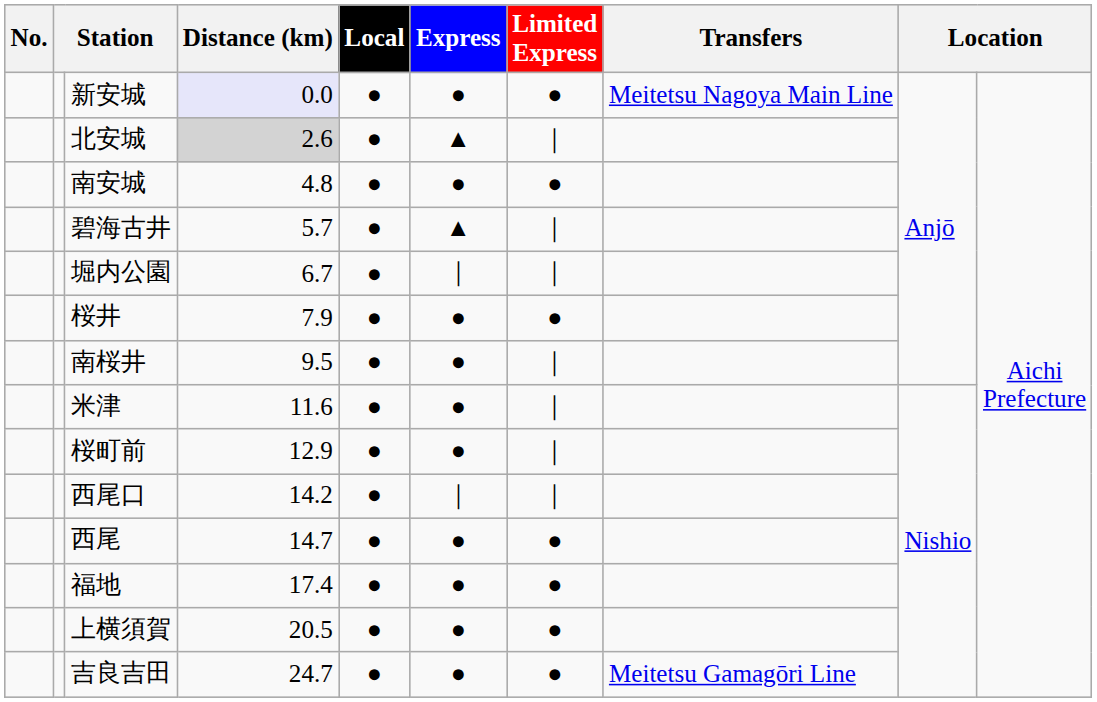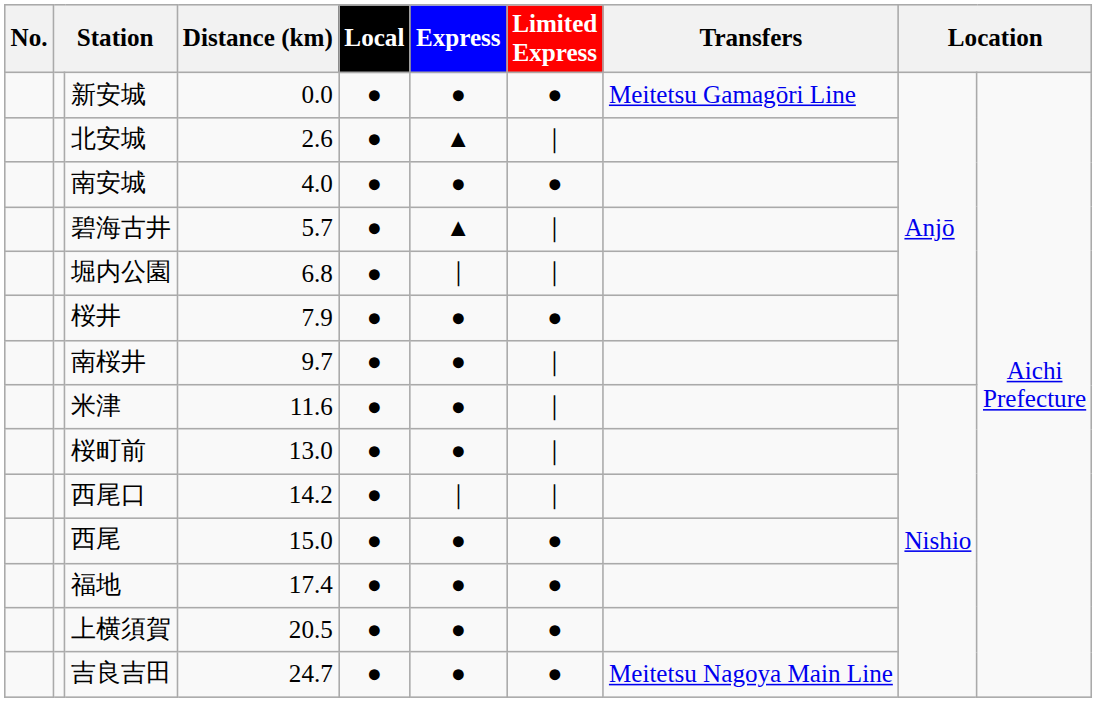 <table class="wikitable" style="text-align: center;" rules="all">
 <tr>
 <th>No.</th>
 <th colspan=2>Station</th>
 <th>Distance (km)</th>
 <th style="width: 1.5em; background-color: #000; color: #fff">Local</th>
 <th style="width: 1.5em; background-color: #00f; color: #fff">Express</th>
 <th style="width: 1.5em; background-color: #f00; color: #fff">Limited Express</th>
 <th>Transfers</th>
 <th colspan=2>Location</th>
 </tr>
 <tr>
 <td></td>
 <td style="text-align: left;"></td>
 <td style="text-align: left;">新安城</td>
-<td style="background: lavender; text-align: right;">0.0</td>
+<td style="text-align: right;">0.0</td>
 <td>●</td>
 <td>●</td>
 <td>●</td>
-<td style="text-align: left;"><a href='#'>Meitetsu Nagoya Main Line</a></td>
+<td style="text-align: left;"><a href='#'>Meitetsu Gamagōri Line</a></td>
 <td style="text-align: left;" rowspan="7"><a href='#'>Anjō</a></td>
 <td style="width: 1.5em;" rowspan="14"><a href='#'>Aichi Prefecture</a></td>
 </tr>
 <tr>
 <td></td>
 <td style="text-align: left;"></td>
 <td style="text-align: left;">北安城</td>
-<td style="background: lightgrey; text-align: right;">2.6</td>
+<td style="text-align: right;">2.6</td>
 <td>●</td>
 <td>▲</td>
 <td>｜</td>
 <td> </td>
 </tr>
 <tr>
 <td></td>
 <td style="text-align: left;"></td>
 <td style="text-align: left;">南安城</td>
-<td style="text-align: right;">4.8</td>
+<td style="text-align: right;">4.0</td>
 <td>●</td>
 <td>●</td>
 <td>●</td>
 <td> </td>
 </tr>
 <tr>
 <td></td>
 <td style="text-align: left;"></td>
 <td style="text-align: left;">碧海古井</td>
 <td style="text-align: right;">5.7</td>
 <td>●</td>
 <td>▲</td>
 <td>｜</td>
 <td> </td>
 </tr>
 <tr>
 <td></td>
 <td style="text-align: left;"></td>
 <td style="text-align: left;">堀内公園</td>
-<td style="text-align: right;">6.7</td>
+<td style="text-align: right;">6.8</td>
 <td>●</td>
 <td>｜</td>
 <td>｜</td>
 <td> </td>
 </tr>
 <tr>
 <td></td>
 <td style="text-align: left;"></td>
 <td style="text-align: left;">桜井</td>
 <td style="text-align: right;">7.9</td>
 <td>●</td>
 <td>●</td>
 <td>●</td>
 <td> </td>
 </tr>
 <tr>
 <td></td>
 <td style="text-align: left;"></td>
 <td style="text-align: left;">南桜井</td>
-<td style="text-align: right;">9.5</td>
+<td style="text-align: right;">9.7</td>
 <td>●</td>
 <td>●</td>
 <td>｜</td>
 <td> </td>
 </tr>
 <tr>
 <td></td>
 <td style="text-align: left;"></td>
 <td style="text-align: left;">米津</td>
 <td style="text-align: right;">11.6</td>
 <td>●</td>
 <td>●</td>
 <td>｜</td>
 <td> </td>
 <td style="text-align: left;" rowspan="7"><a href='#'>Nishio</a></td>
 </tr>
 <tr>
 <td></td>
 <td style="text-align: left;"></td>
 <td style="text-align: left;">桜町前</td>
-<td style="text-align: right;">12.9</td>
+<td style="text-align: right;">13.0</td>
 <td>●</td>
 <td>●</td>
 <td>｜</td>
 <td> </td>
 </tr>
 <tr>
 <td></td>
 <td style="text-align: left;"></td>
 <td style="text-align: left;">西尾口</td>
 <td style="text-align: right;">14.2</td>
 <td>●</td>
 <td>｜</td>
 <td>｜</td>
 <td> </td>
 </tr>
 <tr>
 <td></td>
 <td style="text-align: left;"></td>
 <td style="text-align: left;">西尾</td>
-<td style="text-align: right;">14.7</td>
+<td style="text-align: right;">15.0</td>
 <td>●</td>
 <td>●</td>
 <td>●</td>
 <td> </td>
 </tr>
 <tr>
 <td></td>
 <td style="text-align: left;"></td>
 <td style="text-align: left;">福地</td>
 <td style="text-align: right;">17.4</td>
 <td>●</td>
 <td>●</td>
 <td>●</td>
 <td> </td>
 </tr>
 <tr>
 <td></td>
 <td style="text-align: left;"></td>
 <td style="text-align: left;">上横須賀</td>
 <td style="text-align: right;">20.5</td>
 <td>●</td>
 <td>●</td>
 <td>●</td>
 <td> </td>
 </tr>
 <tr>
 <td></td>
 <td style="text-align: left;"></td>
 <td style="text-align: left;">吉良吉田</td>
 <td style="text-align: right;">24.7</td>
 <td>●</td>
 <td>●</td>
 <td>●</td>
-<td style="text-align: left;"><a href='#'>Meitetsu Gamagōri Line</a></td>
+<td style="text-align: left;"><a href='#'>Meitetsu Nagoya Main Line</a></td>
 </tr>
 </table>
